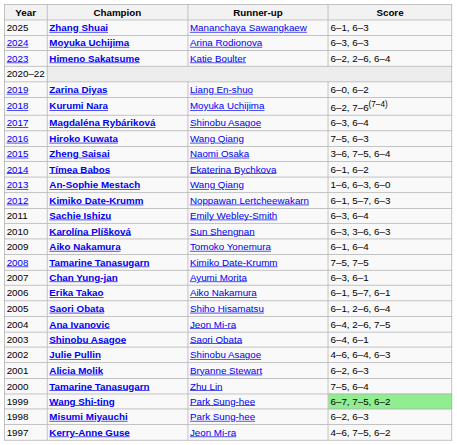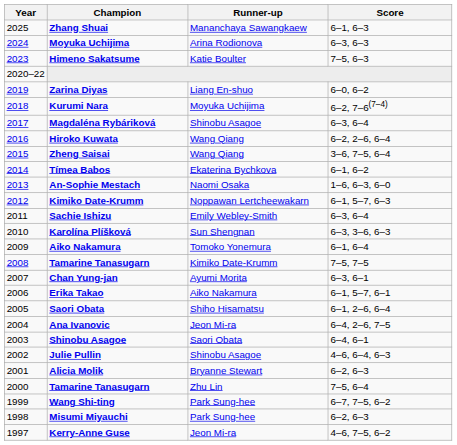 <table class="wikitable" style="font-size:90%">
 <tr>
 <th>Year</th>
 <th width="200">Champion</th>
 <th width="200">Runner-up</th>
 <th width="175">Score</th>
 </tr>
 <tr>
 <td>2025</td>
 <td> <strong><a href='#'>Zhang Shuai</a></strong></td>
 <td> <a href='#'>Mananchaya Sawangkaew</a></td>
 <td>6–1, 6–3</td>
 </tr>
 <tr>
 <td><a href='#'>2024</a></td>
 <td> <strong><a href='#'>Moyuka Uchijima</a></strong></td>
 <td> <a href='#'>Arina Rodionova</a></td>
 <td>6–3, 6–3</td>
 </tr>
 <tr>
 <td><a href='#'>2023</a></td>
 <td> <strong><a href='#'>Himeno Sakatsume</a></strong></td>
 <td> <a href='#'>Katie Boulter</a></td>
-<td>6–2, 2–6, 6–4</td>
+<td>7–5, 6–3</td>
 </tr>
 <tr>
 <td>2020–22</td>
 <td colspan=3 bgcolor="#ededed"></td>
 </tr>
 <tr>
 <td><a href='#'>2019</a></td>
 <td> <strong><a href='#'>Zarina Diyas</a></strong></td>
 <td> <a href='#'>Liang En-shuo</a></td>
 <td>6–0, 6–2</td>
 </tr>
 <tr>
 <td><a href='#'>2018</a></td>
 <td> <strong><a href='#'>Kurumi Nara</a></strong></td>
 <td> <a href='#'>Moyuka Uchijima</a></td>
 <td>6–2, 7–6<sup>(7–4)</sup></td>
 </tr>
 <tr>
 <td><a href='#'>2017</a></td>
 <td> <strong><a href='#'>Magdaléna Rybáriková</a></strong></td>
 <td> <a href='#'>Shinobu Asagoe</a></td>
 <td>6–3, 6–4</td>
 </tr>
 <tr>
 <td><a href='#'>2016</a></td>
 <td> <strong><a href='#'>Hiroko Kuwata</a></strong></td>
 <td> <a href='#'>Wang Qiang</a></td>
-<td>7–5, 6–3</td>
+<td>6–2, 2–6, 6–4</td>
 </tr>
 <tr>
 <td><a href='#'>2015</a></td>
 <td> <strong><a href='#'>Zheng Saisai</a></strong></td>
-<td> <a href='#'>Naomi Osaka</a></td>
+<td> <a href='#'>Wang Qiang</a></td>
 <td>3–6, 7–5, 6–4</td>
 </tr>
 <tr>
 <td><a href='#'>2014</a></td>
 <td> <strong><a href='#'>Tímea Babos</a></strong></td>
 <td> <a href='#'>Ekaterina Bychkova</a></td>
 <td>6–1, 6–2</td>
 </tr>
 <tr>
 <td><a href='#'>2013</a></td>
 <td> <strong><a href='#'>An-Sophie Mestach</a></strong></td>
-<td> <a href='#'>Wang Qiang</a></td>
+<td> <a href='#'>Naomi Osaka</a></td>
 <td>1–6, 6–3, 6–0</td>
 </tr>
 <tr>
 <td><a href='#'>2012</a></td>
 <td> <strong><a href='#'>Kimiko Date-Krumm</a></strong></td>
 <td> <a href='#'>Noppawan Lertcheewakarn</a></td>
 <td>6–1, 5–7, 6–3</td>
 </tr>
 <tr>
 <td>2011</td>
 <td> <strong><a href='#'>Sachie Ishizu</a></strong></td>
 <td> <a href='#'>Emily Webley-Smith</a></td>
 <td>6–3, 6–4</td>
 </tr>
 <tr>
 <td>2010</td>
 <td> <strong><a href='#'>Karolína Plíšková</a></strong></td>
 <td> <a href='#'>Sun Shengnan</a></td>
 <td>6–3, 3–6, 6–3</td>
 </tr>
 <tr>
 <td>2009</td>
 <td> <strong><a href='#'>Aiko Nakamura</a></strong></td>
 <td> <a href='#'>Tomoko Yonemura</a></td>
 <td>6–1, 6–4</td>
 </tr>
 <tr>
 <td><a href='#'>2008</a></td>
 <td> <strong><a href='#'>Tamarine Tanasugarn</a></strong></td>
 <td> <a href='#'>Kimiko Date-Krumm</a></td>
 <td>7–5, 7–5</td>
 </tr>
 <tr>
 <td>2007</td>
 <td> <strong><a href='#'>Chan Yung-jan</a></strong></td>
 <td> <a href='#'>Ayumi Morita</a></td>
 <td>6–3, 6–1</td>
 </tr>
 <tr>
 <td>2006</td>
 <td> <strong><a href='#'>Erika Takao</a></strong></td>
 <td> <a href='#'>Aiko Nakamura</a></td>
 <td>6–1, 5–7, 6–1</td>
 </tr>
 <tr>
 <td>2005</td>
 <td> <strong><a href='#'>Saori Obata</a></strong></td>
 <td> <a href='#'>Shiho Hisamatsu</a></td>
 <td>6–1, 2–6, 6–4</td>
 </tr>
 <tr>
 <td>2004</td>
 <td> <strong><a href='#'>Ana Ivanovic</a></strong></td>
 <td> <a href='#'>Jeon Mi-ra</a></td>
 <td>6–4, 2–6, 7–5</td>
 </tr>
 <tr>
 <td>2003</td>
 <td> <strong><a href='#'>Shinobu Asagoe</a></strong></td>
 <td> <a href='#'>Saori Obata</a></td>
 <td>6–4, 6–1</td>
 </tr>
 <tr>
 <td>2002</td>
 <td> <strong><a href='#'>Julie Pullin</a></strong></td>
 <td> <a href='#'>Shinobu Asagoe</a></td>
 <td>4–6, 6–4, 6–3</td>
 </tr>
 <tr>
 <td>2001</td>
 <td> <strong><a href='#'>Alicia Molik</a></strong></td>
 <td> <a href='#'>Bryanne Stewart</a></td>
 <td>6–2, 6–3</td>
 </tr>
 <tr>
 <td>2000</td>
 <td> <strong><a href='#'>Tamarine Tanasugarn</a></strong></td>
 <td> <a href='#'>Zhu Lin</a></td>
 <td>7–5, 6–4</td>
 </tr>
 <tr>
 <td>1999</td>
 <td> <strong><a href='#'>Wang Shi-ting</a></strong></td>
 <td> <a href='#'>Park Sung-hee</a></td>
-<td style="background: lightgreen;">6–7, 7–5, 6–2</td>
+<td>6–7, 7–5, 6–2</td>
 </tr>
 <tr>
 <td>1998</td>
 <td> <strong><a href='#'>Misumi Miyauchi</a></strong></td>
 <td> <a href='#'>Park Sung-hee</a></td>
 <td>6–2, 6–3</td>
 </tr>
 <tr>
 <td>1997</td>
 <td> <strong><a href='#'>Kerry-Anne Guse</a></strong></td>
 <td> <a href='#'>Jeon Mi-ra</a></td>
 <td>4–6, 7–5, 6–2</td>
 </tr>
 </table>
